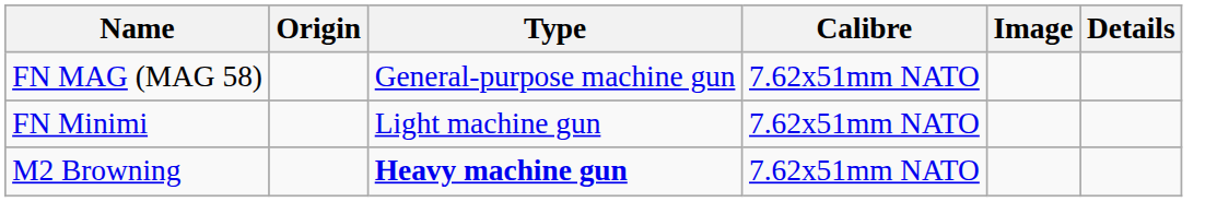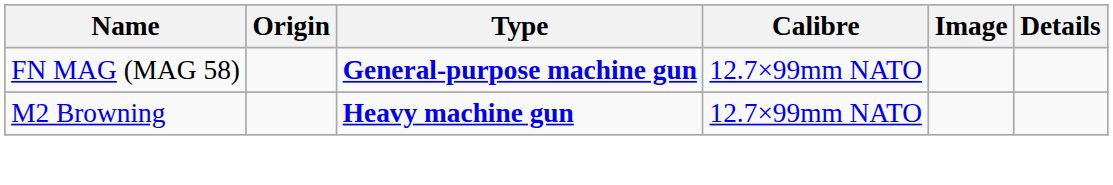 <table class="wikitable">
 <tr>
 <th>Name</th>
 <th>Origin</th>
 <th>Type</th>
 <th>Calibre</th>
 <th>Image</th>
 <th>Details</th>
 </tr>
 <tr>
 <td><a href='#'>FN MAG</a> (MAG 58)</td>
 <td></td>
-<td><a href='#'>General-purpose machine gun</a></td>
-<td><a href='#'>7.62x51mm NATO</a></td>
-<td></td>
-<td></td>
-</tr>
-<tr>
-<td><a href='#'>FN Minimi</a></td>
-<td></td>
-<td><a href='#'>Light machine gun</a></td>
-<td><a href='#'>7.62x51mm NATO</a></td>
+<td><strong><a href='#'>General-purpose machine gun</a></strong></td>
+<td><a href='#'>12.7×99mm NATO</a></td>
 <td></td>
 <td></td>
 </tr>
 <tr>
 <td><a href='#'>M2 Browning</a></td>
 <td></td>
 <td><strong><a href='#'>Heavy machine gun</a></strong></td>
-<td><a href='#'>7.62x51mm NATO</a></td>
+<td><a href='#'>12.7×99mm NATO</a></td>
 <td></td>
 <td></td>
 </tr>
 </table>
